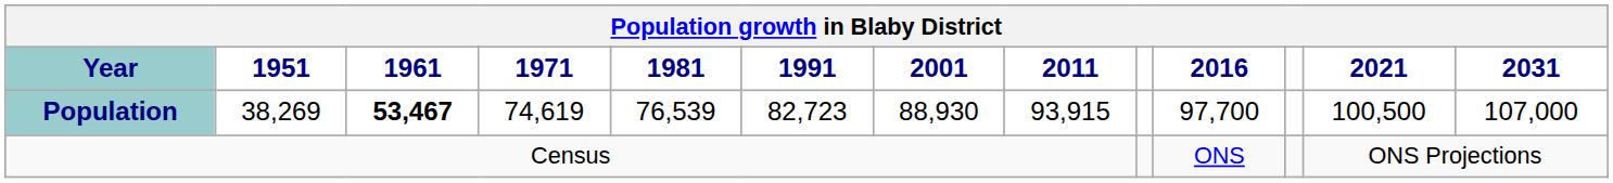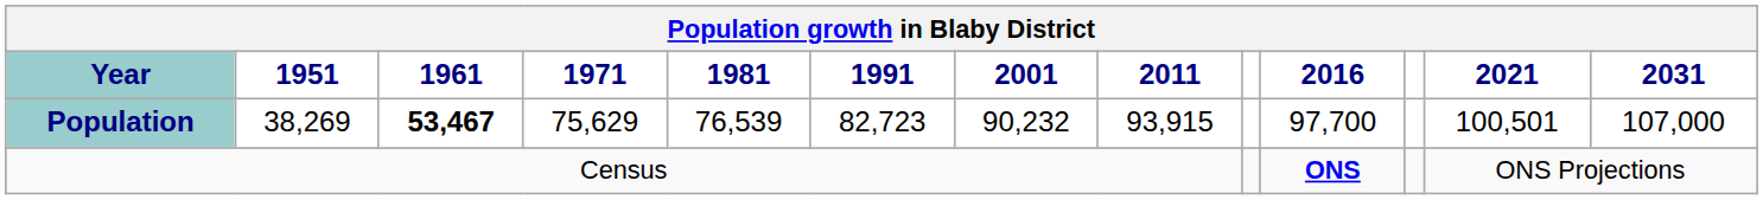 <table class="wikitable" style="font-size:90%; width:70%; border:0; text-align:center; line-height:120%;">
 <tr>
 <th colspan="13" style="text-align:center;font-size:90%;"><a href='#'>Population growth</a> in Blaby District</th>
 </tr>
 <tr>
 <th style="background:#9cc; color:navy; height:17px;">Year</th>
 <th style="background:#fff; color:navy;">1951</th>
 <th style="background:#fff; color:navy;">1961</th>
 <th style="background:#fff; color:navy;">1971</th>
 <th style="background:#fff; color:navy;">1981</th>
 <th style="background:#fff; color:navy;">1991</th>
 <th style="background:#fff; color:navy;">2001</th>
 <th style="background:#fff; color:navy;">2011</th>
 <th style="background:#fff; color:navy;"></th>
 <th style="background:#fff; color:navy;">2016</th>
 <th style="background:#fff; color:navy;"></th>
 <th style="background:#fff; color:navy;">2021</th>
 <th style="background:#fff; color:navy;">2031</th>
 </tr>
 <tr style="text-align:center;">
 <th style="background:#9cc; color:navy; height:17px;">Population</th>
 <td style="background:#fff; color:black;">38,269</td>
 <td style="background:#fff; color:black;"><strong>53,467</strong></td>
-<td style="background:#fff; color:black;">74,619</td>
+<td style="background:#fff; color:black;">75,629</td>
 <td style="background:#fff; color:black;">76,539</td>
 <td style="background:#fff; color:black;">82,723</td>
-<td style="background:#fff; color:black;">88,930</td>
+<td style="background:#fff; color:black;">90,232</td>
 <td style="background:#fff; color:black;">93,915</td>
 <td style="background:#fff; color:black;"></td>
 <td style="background:#fff; color:black;">97,700</td>
 <td style="background:#fff; color:black;"></td>
-<td style="background:#fff; color:black;">100,500</td>
+<td style="background:#fff; color:black;">100,501</td>
 <td style="background:#fff; color:black;">107,000</td>
 </tr>
 <tr>
 <td colspan="8" style="text-align:center;font-size:90%;">Census </td>
 <td colspan="1" style="text-align:center;font-size:90%;"></td>
-<td colspan="1" style="text-align:center;font-size:90%;"><a href='#'>ONS</a></td>
+<td colspan="1" style="text-align:center;font-size:90%;"><strong><a href='#'>ONS</a></strong></td>
 <td colspan="1" style="text-align:center;font-size:90%;"></td>
 <td colspan="2" style="text-align:center;font-size:90%;">ONS Projections </td>
 </tr>
 </table>
